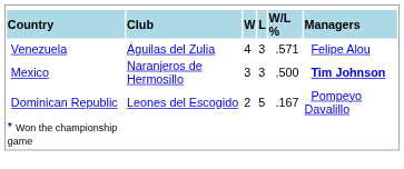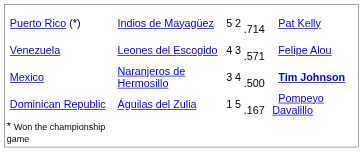 <table cellpadding="1" width="500px" style="font-size: 95%; border: 1px solid gray;">
 <tr align="center" style="font-size: larger;">
 <td colspan=6></td>
 </tr>
-<tr style="background:lightblue;">
-<td><strong>Country</strong></td>
-<td><strong>Club</strong></td>
-<td><strong>W</strong></td>
-<td><strong>L</strong></td>
-<td><strong>W/L %</strong></td>
-<td><strong>Managers</strong></td>
-</tr>
 <tr align="center" style="vertical-align: middle;" style="background:lightblue;">
 </tr>
 <tr>
+<td> <a href='#'>Puerto Rico</a> (*)</td>
+<td><a href='#'>Indios de Mayagüez</a></td>
+<td>5</td>
+<td>2</td>
+<td>  .714</td>
+<td>  <a href='#'>Pat Kelly</a></td>
+</tr>
+<tr>
 <td> <a href='#'>Venezuela</a></td>
-<td><a href='#'>Águilas del Zulia</a></td>
+<td><a href='#'>Leones del Escogido</a></td>
 <td>4</td>
 <td>3</td>
 <td>  .571</td>
 <td>  <a href='#'>Felipe Alou</a></td>
 </tr>
 <tr>
 <td> <a href='#'>Mexico</a></td>
 <td><a href='#'>Naranjeros de Hermosillo</a></td>
 <td>3</td>
-<td>3</td>
+<td>4</td>
 <td>  .500</td>
 <td><strong>  <a href='#'>Tim Johnson</a></strong></td>
 </tr>
 <tr>
 <td> <a href='#'>Dominican Republic</a></td>
-<td><a href='#'>Leones del Escogido</a></td>
-<td>2</td>
+<td><a href='#'>Águilas del Zulia</a></td>
+<td>1</td>
 <td>5</td>
 <td>  .167</td>
 <td>  <a href='#'>Pompeyo Davalillo</a></td>
 </tr>
 <tr>
 </tr>
 <tr>
 <td>* <small>Won the championship game</small></td>
 <td></td>
 <td></td>
 <td></td>
 <td></td>
 <td></td>
 </tr>
 </table>
